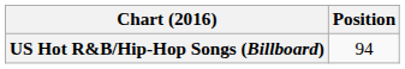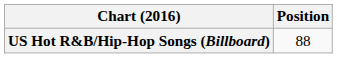 <table class="wikitable plainrowheaders" style="text-align:center">
 <tr>
 <th>Chart (2016)</th>
 <th>Position</th>
 </tr>
 <tr>
 <th scope="row">US Hot R&B/Hip-Hop Songs (<em>Billboard</em>)</th>
-<td>94</td>
+<td>88</td>
 </tr>
 </table>
